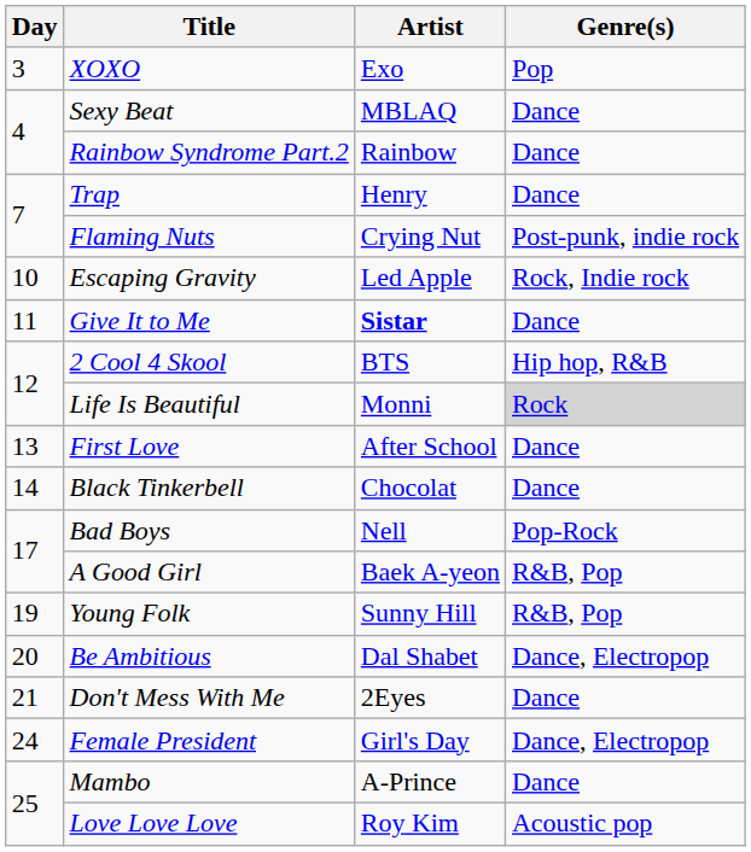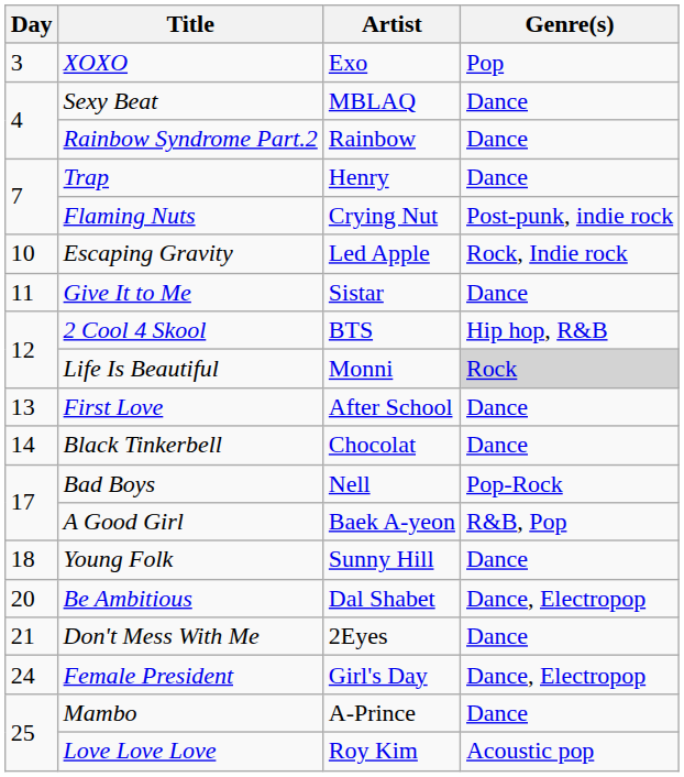 <table class="wikitable" style="text-align: left;">
 <tr>
 <th>Day</th>
 <th>Title</th>
 <th>Artist</th>
 <th>Genre(s)</th>
 </tr>
 <tr>
 <td>3</td>
 <td><em><a href='#'>XOXO</a></em></td>
 <td><a href='#'>Exo</a></td>
 <td><a href='#'>Pop</a></td>
 </tr>
 <tr>
 <td rowspan="2">4</td>
 <td><em>Sexy Beat</em></td>
 <td><a href='#'>MBLAQ</a></td>
 <td><a href='#'>Dance</a></td>
 </tr>
 <tr>
 <td><em><a href='#'>Rainbow Syndrome Part.2</a></em></td>
 <td><a href='#'>Rainbow</a></td>
 <td><a href='#'>Dance</a></td>
 </tr>
 <tr>
 <td rowspan="2">7</td>
 <td><em><a href='#'>Trap</a></em></td>
 <td><a href='#'>Henry</a></td>
 <td><a href='#'>Dance</a></td>
 </tr>
 <tr>
 <td><em><a href='#'>Flaming Nuts</a></em></td>
 <td><a href='#'>Crying Nut</a></td>
 <td><a href='#'>Post-punk</a>, <a href='#'>indie rock</a></td>
 </tr>
 <tr>
 <td>10</td>
 <td><em>Escaping Gravity</em></td>
 <td><a href='#'>Led Apple</a></td>
 <td><a href='#'>Rock</a>, <a href='#'>Indie rock</a></td>
 </tr>
 <tr>
 <td>11</td>
 <td><em><a href='#'>Give It to Me</a></em></td>
-<td><strong><a href='#'>Sistar</a></strong></td>
+<td><a href='#'>Sistar</a></td>
 <td><a href='#'>Dance</a></td>
 </tr>
 <tr>
 <td rowspan="2">12</td>
 <td><em><a href='#'>2 Cool 4 Skool</a></em></td>
 <td><a href='#'>BTS</a></td>
 <td><a href='#'>Hip hop</a>, <a href='#'>R&B</a></td>
 </tr>
 <tr>
 <td><em>Life Is Beautiful</em></td>
 <td><a href='#'>Monni</a></td>
 <td style="background: lightgrey;"><a href='#'>Rock</a></td>
 </tr>
 <tr>
 <td>13</td>
 <td><em><a href='#'>First Love</a></em></td>
 <td><a href='#'>After School</a></td>
 <td><a href='#'>Dance</a></td>
 </tr>
 <tr>
 <td>14</td>
 <td><em>Black Tinkerbell</em></td>
 <td><a href='#'>Chocolat</a></td>
 <td><a href='#'>Dance</a></td>
 </tr>
 <tr>
 <td rowspan="2">17</td>
 <td><em>Bad Boys</em></td>
 <td><a href='#'>Nell</a></td>
 <td><a href='#'>Pop-Rock</a></td>
 </tr>
 <tr>
 <td><em>A Good Girl</em></td>
 <td><a href='#'>Baek A-yeon</a></td>
 <td><a href='#'>R&B</a>, <a href='#'>Pop</a></td>
 </tr>
 <tr>
-<td>19</td>
+<td>18</td>
 <td><em>Young Folk</em></td>
 <td><a href='#'>Sunny Hill</a></td>
-<td><a href='#'>R&B</a>, <a href='#'>Pop</a></td>
+<td><a href='#'>Dance</a></td>
 </tr>
 <tr>
 <td>20</td>
 <td><em><a href='#'>Be Ambitious</a></em></td>
 <td><a href='#'>Dal Shabet</a></td>
 <td><a href='#'>Dance</a>, <a href='#'>Electropop</a></td>
 </tr>
 <tr>
 <td>21</td>
 <td><em>Don't Mess With Me</em></td>
 <td>2Eyes</td>
 <td><a href='#'>Dance</a></td>
 </tr>
 <tr>
 <td>24</td>
 <td><em><a href='#'>Female President</a></em></td>
 <td><a href='#'>Girl's Day</a></td>
 <td><a href='#'>Dance</a>, <a href='#'>Electropop</a></td>
 </tr>
 <tr>
 <td rowspan="2">25</td>
 <td><em>Mambo</em></td>
 <td>A-Prince</td>
 <td><a href='#'>Dance</a></td>
 </tr>
 <tr>
 <td><em><a href='#'>Love Love Love</a></em></td>
 <td><a href='#'>Roy Kim</a></td>
 <td><a href='#'>Acoustic pop</a></td>
 </tr>
 </table>
